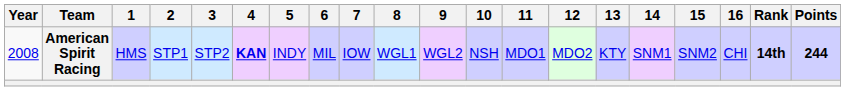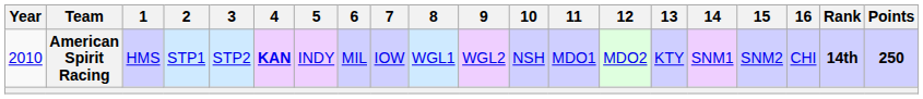 <table class="wikitable" style="text-align:center; font-size:90%">
 <tr>
 <th>Year</th>
 <th>Team</th>
 <th>1</th>
 <th>2</th>
 <th>3</th>
 <th>4</th>
 <th>5</th>
 <th>6</th>
 <th>7</th>
 <th>8</th>
 <th>9</th>
 <th>10</th>
 <th>11</th>
 <th>12</th>
 <th>13</th>
 <th>14</th>
 <th>15</th>
 <th>16</th>
 <th>Rank</th>
 <th>Points</th>
 </tr>
 <tr>
-<td><a href='#'>2008</a></td>
+<td><a href='#'>2010</a></td>
 <th>American Spirit Racing</th>
 <td style="background:#cfcfff;"><a href='#'>HMS</a><br></td>
 <td style="background:#cfeaff;"><a href='#'>STP1</a><br></td>
 <td style="background:#cfeaff;"><a href='#'>STP2</a><br></td>
 <td style="background:#efcfff;"><strong><a href='#'>KAN</a><br></strong></td>
 <td style="background:#efcfff;"><a href='#'>INDY</a><br></td>
 <td style="background:#cfcfff;"><a href='#'>MIL</a><br></td>
 <td style="background:#cfcfff;"><a href='#'>IOW</a><br></td>
 <td style="background:#cfeaff;"><a href='#'>WGL1</a><br></td>
 <td style="background:#efcfff;"><a href='#'>WGL2</a><br></td>
 <td style="background:#cfcfff;"><a href='#'>NSH</a><br></td>
 <td style="background:#cfcfff;"><a href='#'>MDO1</a><br></td>
 <td style="background:#dfffdf;"><a href='#'>MDO2</a><br></td>
 <td style="background:#cfcfff;"><a href='#'>KTY</a><br></td>
 <td style="background:#efcfff;"><a href='#'>SNM1</a><br></td>
 <td style="background:#cfcfff;"><a href='#'>SNM2</a><br></td>
 <td style="background:#cfcfff;"><a href='#'>CHI</a><br></td>
 <td style="background:#cfcfff;"><strong>14th</strong></td>
-<td style="background:#cfcfff;"><strong>244</strong></td>
+<td style="background:#cfcfff;"><strong>250</strong></td>
 </tr>
 <tr>
 <th colspan="20"></th>
 </tr>
 </table>
